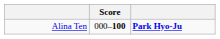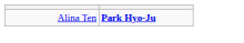 <table class="wikitable" style="text-align: center; font-size:90% ">
 <tr>
 <th align="right" width="130"></th>
-<th width="60">Score</th>
 <th align="left" width="130"></th>
 </tr>
 <tr>
 <td align=right><a href='#'>Alina Ten</a> </td>
-<td align=center>000–<strong>100</strong></td>
 <td align=left> <strong><a href='#'>Park Hyo-Ju</a></strong></td>
 </tr>
 </table>
